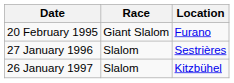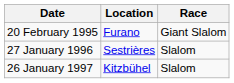 <table class="wikitable">
 <tr>
 <th>Date</th>
+<th>Location</th>
 <th>Race</th>
-<th>Location</th>
 </tr>
 <tr>
 <td>20 February 1995</td>
+<td> <a href='#'>Furano</a></td>
 <td>Giant Slalom</td>
-<td> <a href='#'>Furano</a></td>
 </tr>
 <tr>
 <td>27 January 1996</td>
+<td> <a href='#'>Sestrières</a></td>
 <td>Slalom</td>
-<td> <a href='#'>Sestrières</a></td>
 </tr>
 <tr>
 <td>26 January 1997</td>
+<td> <a href='#'>Kitzbühel</a></td>
 <td>Slalom</td>
-<td> <a href='#'>Kitzbühel</a></td>
 </tr>
 </table>
